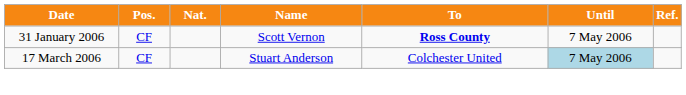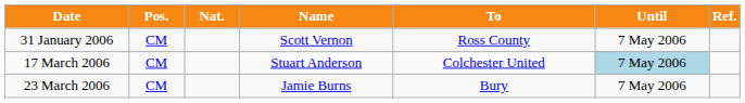 <table class="wikitable"  style="text-align:center; font-size:90%; ">
 <tr>
 <th style="background:#F68712; color:#FFFFFF; width:120px;">Date</th>
 <th style="background:#F68712; color:#FFFFFF; width:50px;">Pos.</th>
 <th style="background:#F68712; color:#FFFFFF; width:50px;">Nat.</th>
 <th style="background:#F68712; color:#FFFFFF; width:150px;">Name</th>
 <th style="background:#F68712; color:#FFFFFF; width:200px;">To</th>
 <th style="background:#F68712; color:#FFFFFF; width:110px;">Until</th>
 <th style="background:#F68712; color:#FFFFFF; width:25px;">Ref.</th>
 </tr>
 <tr>
 <td>31 January 2006</td>
-<td><a href='#'>CF</a></td>
+<td><a href='#'>CM</a></td>
 <td></td>
 <td><a href='#'>Scott Vernon</a></td>
-<td><strong><a href='#'>Ross County</a></strong></td>
+<td><a href='#'>Ross County</a></td>
 <td>7 May 2006</td>
 <td></td>
 </tr>
 <tr>
 <td>17 March 2006</td>
-<td><a href='#'>CF</a></td>
+<td><a href='#'>CM</a></td>
 <td></td>
 <td><a href='#'>Stuart Anderson</a></td>
 <td><a href='#'>Colchester United</a></td>
 <td style="background: lightblue;">7 May 2006</td>
 <td></td>
 </tr>
+<tr>
+<td>23 March 2006</td>
+<td><a href='#'>CM</a></td>
+<td></td>
+<td><a href='#'>Jamie Burns</a></td>
+<td><a href='#'>Bury</a></td>
+<td>7 May 2006</td>
+<td></td>
+</tr>
 </table>
